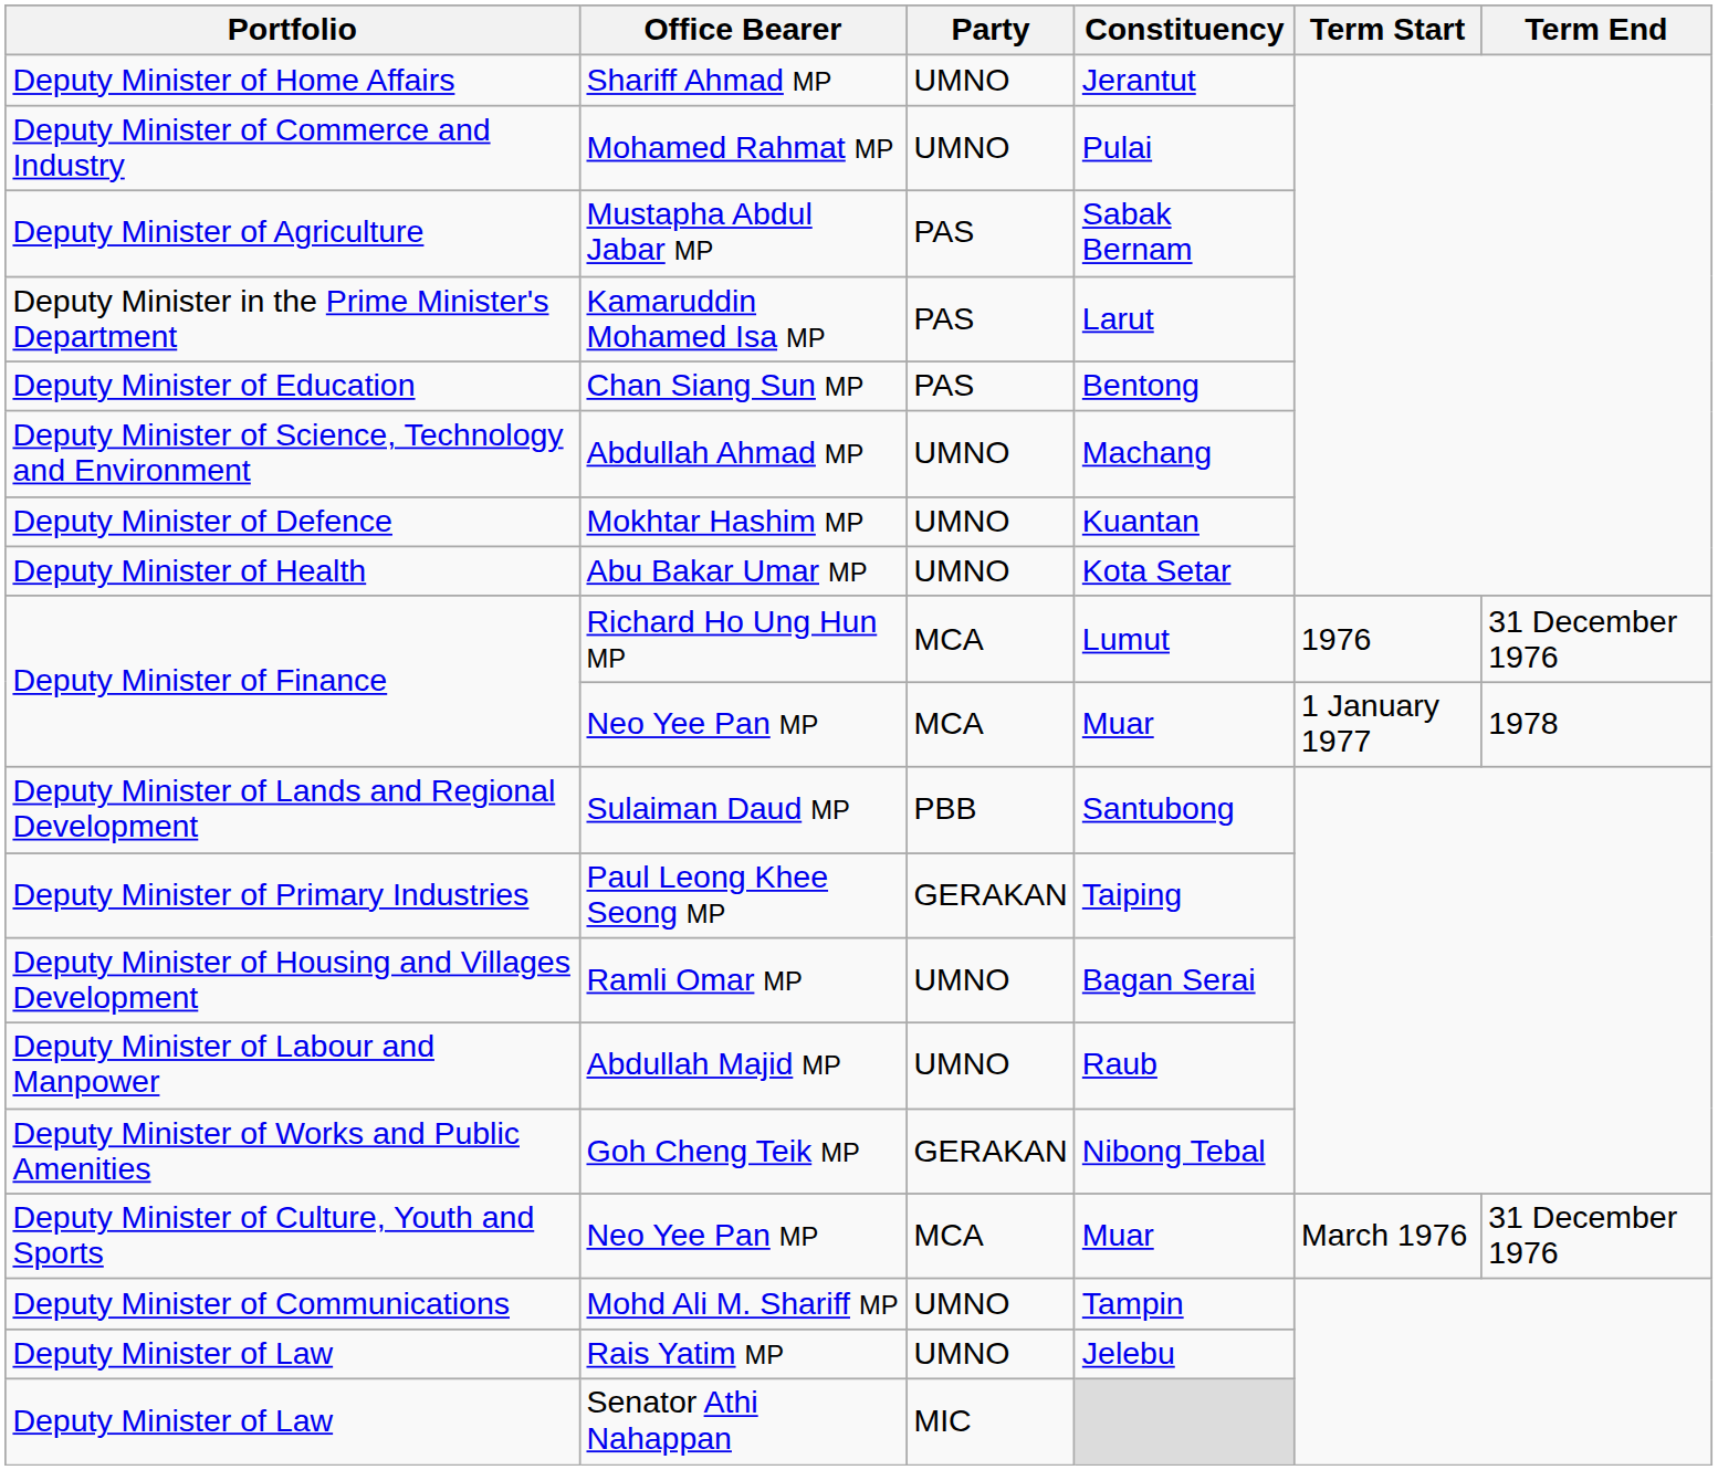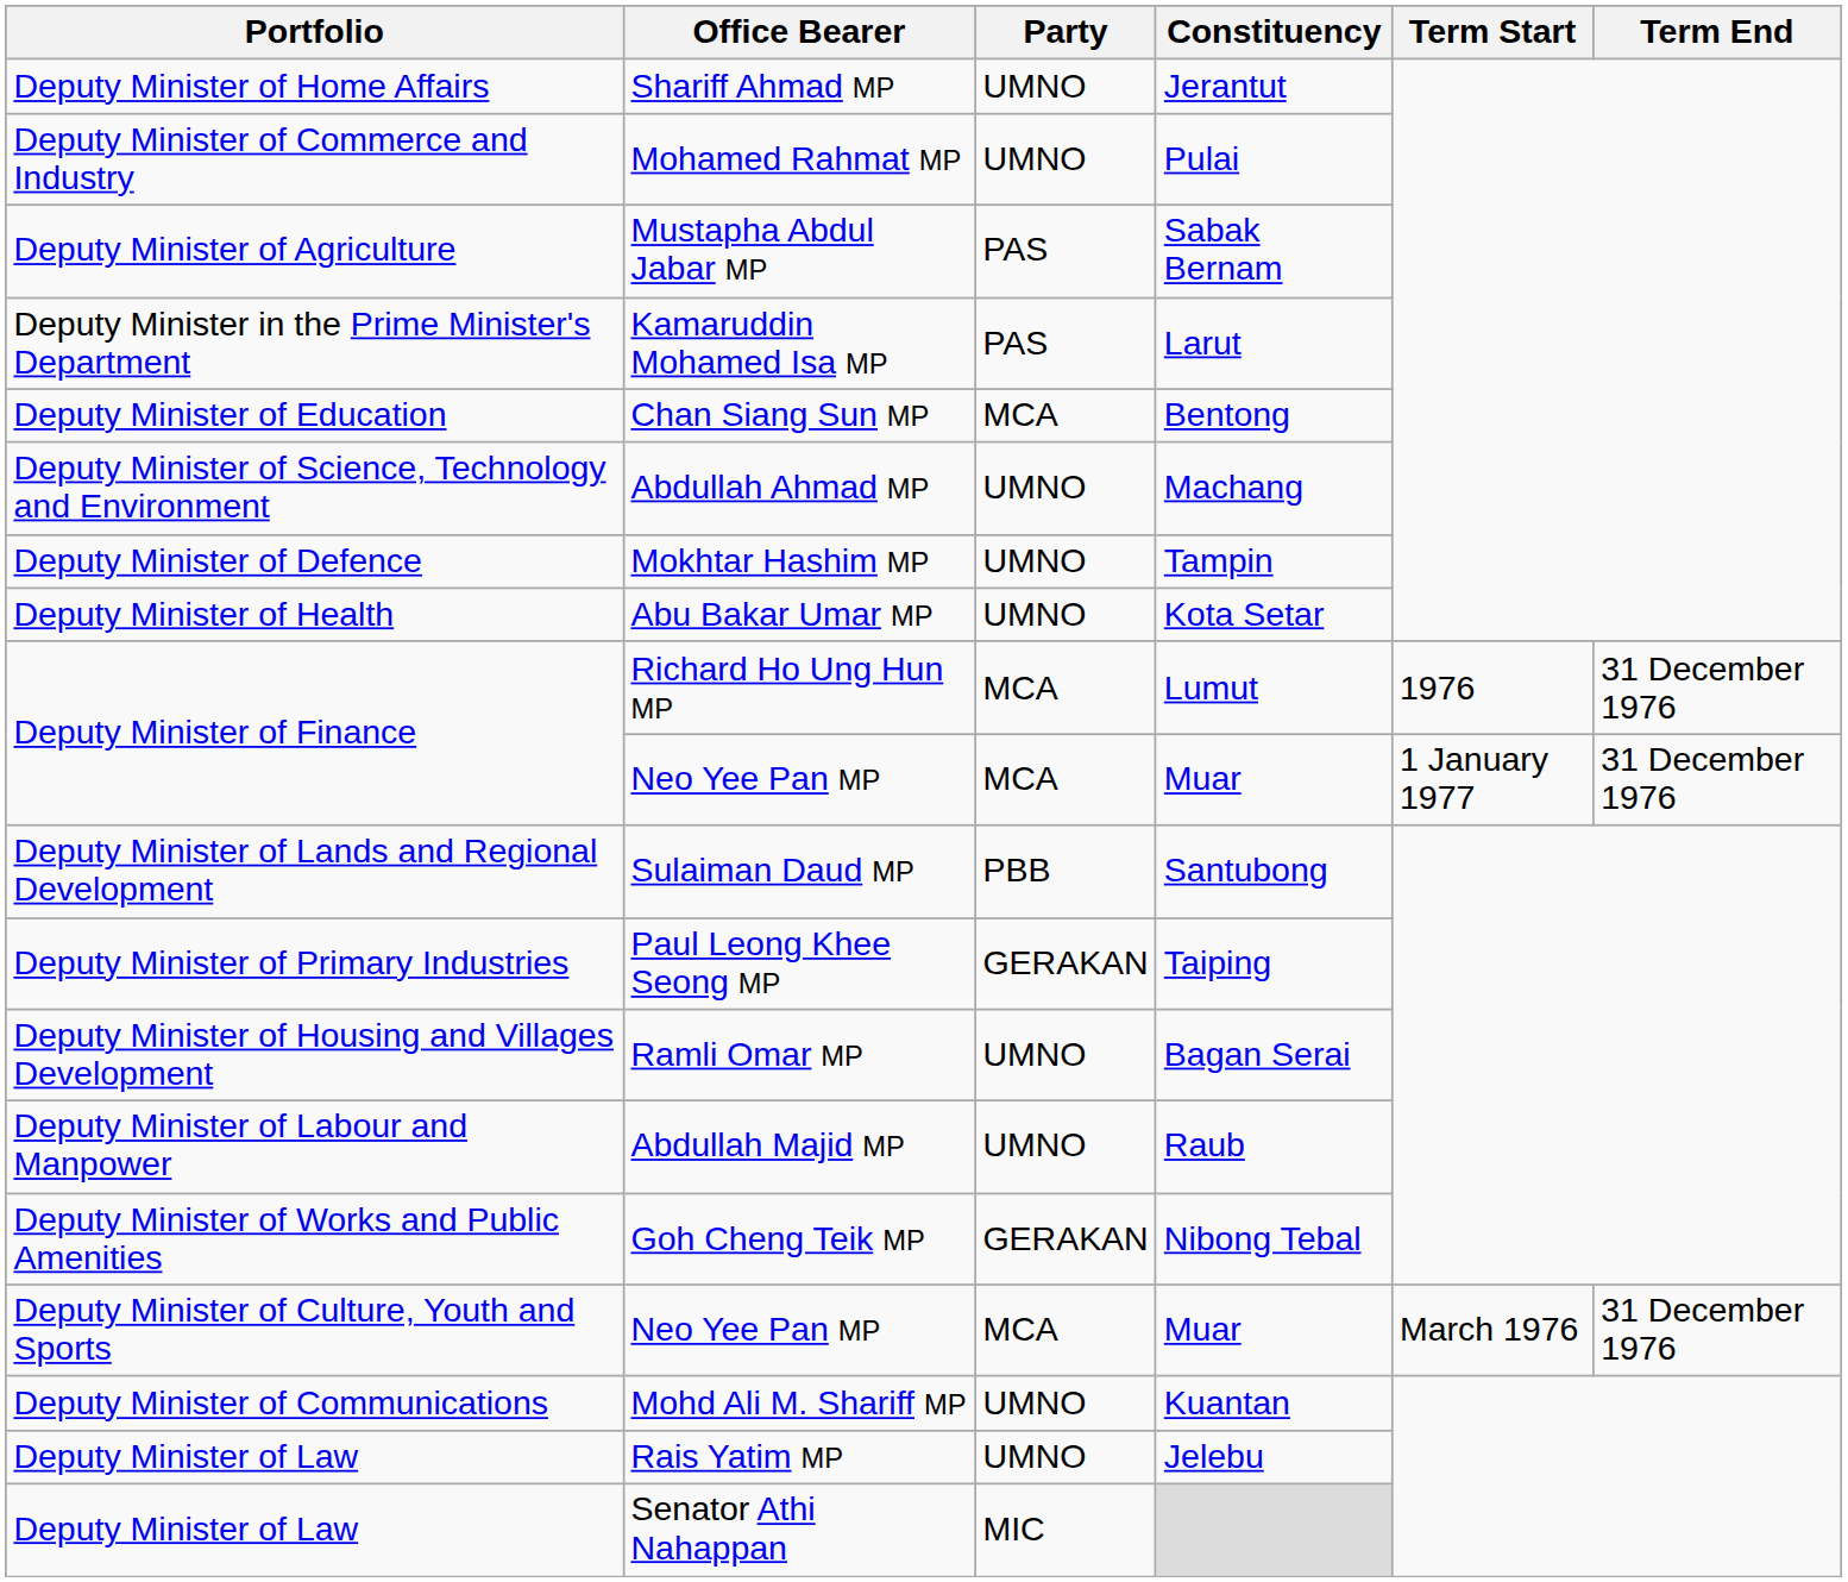 <table class="sortable wikitable">
 <tr>
 <th>Portfolio</th>
 <th>Office Bearer</th>
 <th>Party</th>
 <th>Constituency</th>
 <th>Term Start</th>
 <th>Term End</th>
 </tr>
 <tr>
 <td><a href='#'>Deputy Minister of Home Affairs</a></td>
 <td><a href='#'>Shariff Ahmad</a> <small>MP</small></td>
 <td>UMNO</td>
 <td><a href='#'>Jerantut</a></td>
 </tr>
 <tr>
 <td><a href='#'>Deputy Minister of Commerce and Industry</a></td>
 <td><a href='#'>Mohamed Rahmat</a> <small>MP</small></td>
 <td>UMNO</td>
 <td><a href='#'>Pulai</a></td>
 </tr>
 <tr>
 <td><a href='#'>Deputy Minister of Agriculture</a></td>
 <td><a href='#'>Mustapha Abdul Jabar</a> <small>MP</small></td>
 <td>PAS</td>
 <td><a href='#'>Sabak Bernam</a></td>
 </tr>
 <tr>
 <td>Deputy Minister in the <a href='#'>Prime Minister's Department</a></td>
 <td><a href='#'>Kamaruddin Mohamed Isa</a> <small>MP</small></td>
 <td>PAS</td>
 <td><a href='#'>Larut</a></td>
 </tr>
 <tr>
 <td><a href='#'>Deputy Minister of Education</a></td>
 <td><a href='#'>Chan Siang Sun</a> <small>MP</small></td>
-<td>PAS</td>
+<td>MCA</td>
 <td><a href='#'>Bentong</a></td>
 </tr>
 <tr>
 <td><a href='#'>Deputy Minister of Science, Technology and Environment</a></td>
 <td><a href='#'>Abdullah Ahmad</a> <small>MP</small></td>
 <td>UMNO</td>
 <td><a href='#'>Machang</a></td>
 </tr>
 <tr>
 <td><a href='#'>Deputy Minister of Defence</a></td>
 <td><a href='#'>Mokhtar Hashim</a> <small>MP</small></td>
 <td>UMNO</td>
-<td><a href='#'>Kuantan</a></td>
+<td><a href='#'>Tampin</a></td>
 </tr>
 <tr>
 <td><a href='#'>Deputy Minister of Health</a></td>
 <td><a href='#'>Abu Bakar Umar</a> <small>MP</small></td>
 <td>UMNO</td>
 <td><a href='#'>Kota Setar</a></td>
 </tr>
 <tr>
 <td rowspan=2><a href='#'>Deputy Minister of Finance</a></td>
 <td><a href='#'>Richard Ho Ung Hun</a> <small>MP</small></td>
 <td>MCA</td>
 <td><a href='#'>Lumut</a></td>
 <td>1976</td>
 <td>31 December 1976</td>
 </tr>
 <tr>
 <td><a href='#'>Neo Yee Pan</a> <small>MP</small></td>
 <td>MCA</td>
 <td><a href='#'>Muar</a></td>
 <td>1 January 1977</td>
-<td>1978</td>
+<td>31 December 1976</td>
 </tr>
 <tr>
 <td><a href='#'>Deputy Minister of Lands and Regional Development</a></td>
 <td><a href='#'>Sulaiman Daud</a> <small>MP</small></td>
 <td>PBB</td>
 <td><a href='#'>Santubong</a></td>
 </tr>
 <tr>
 <td><a href='#'>Deputy Minister of Primary Industries</a></td>
 <td><a href='#'>Paul Leong Khee Seong</a> <small>MP</small></td>
 <td>GERAKAN</td>
 <td><a href='#'>Taiping</a></td>
 </tr>
 <tr>
 <td><a href='#'>Deputy Minister of Housing and Villages Development</a></td>
 <td><a href='#'>Ramli Omar</a> <small>MP</small></td>
 <td>UMNO</td>
 <td><a href='#'>Bagan Serai</a></td>
 </tr>
 <tr>
 <td><a href='#'>Deputy Minister of Labour and Manpower</a></td>
 <td><a href='#'>Abdullah Majid</a> <small>MP</small></td>
 <td>UMNO</td>
 <td><a href='#'>Raub</a></td>
 </tr>
 <tr>
 <td><a href='#'>Deputy Minister of Works and Public Amenities</a></td>
 <td><a href='#'>Goh Cheng Teik</a> <small>MP</small></td>
 <td>GERAKAN</td>
 <td><a href='#'>Nibong Tebal</a></td>
 </tr>
 <tr>
 <td><a href='#'>Deputy Minister of Culture, Youth and Sports</a></td>
 <td><a href='#'>Neo Yee Pan</a> <small>MP</small></td>
 <td>MCA</td>
 <td><a href='#'>Muar</a></td>
 <td>March 1976</td>
 <td>31 December 1976</td>
 </tr>
 <tr>
 <td><a href='#'>Deputy Minister of Communications</a></td>
 <td><a href='#'>Mohd Ali M. Shariff</a> <small>MP</small></td>
 <td>UMNO</td>
-<td><a href='#'>Tampin</a></td>
+<td><a href='#'>Kuantan</a></td>
 </tr>
 <tr>
 <td><a href='#'>Deputy Minister of Law</a></td>
 <td><a href='#'>Rais Yatim</a> <small>MP</small></td>
 <td>UMNO</td>
 <td><a href='#'>Jelebu</a></td>
 </tr>
 <tr>
 <td><a href='#'>Deputy Minister of Law</a></td>
 <td>Senator <a href='#'>Athi Nahappan</a></td>
 <td>MIC</td>
 <td bgcolor=dcdcdc></td>
 </tr>
 </table>
